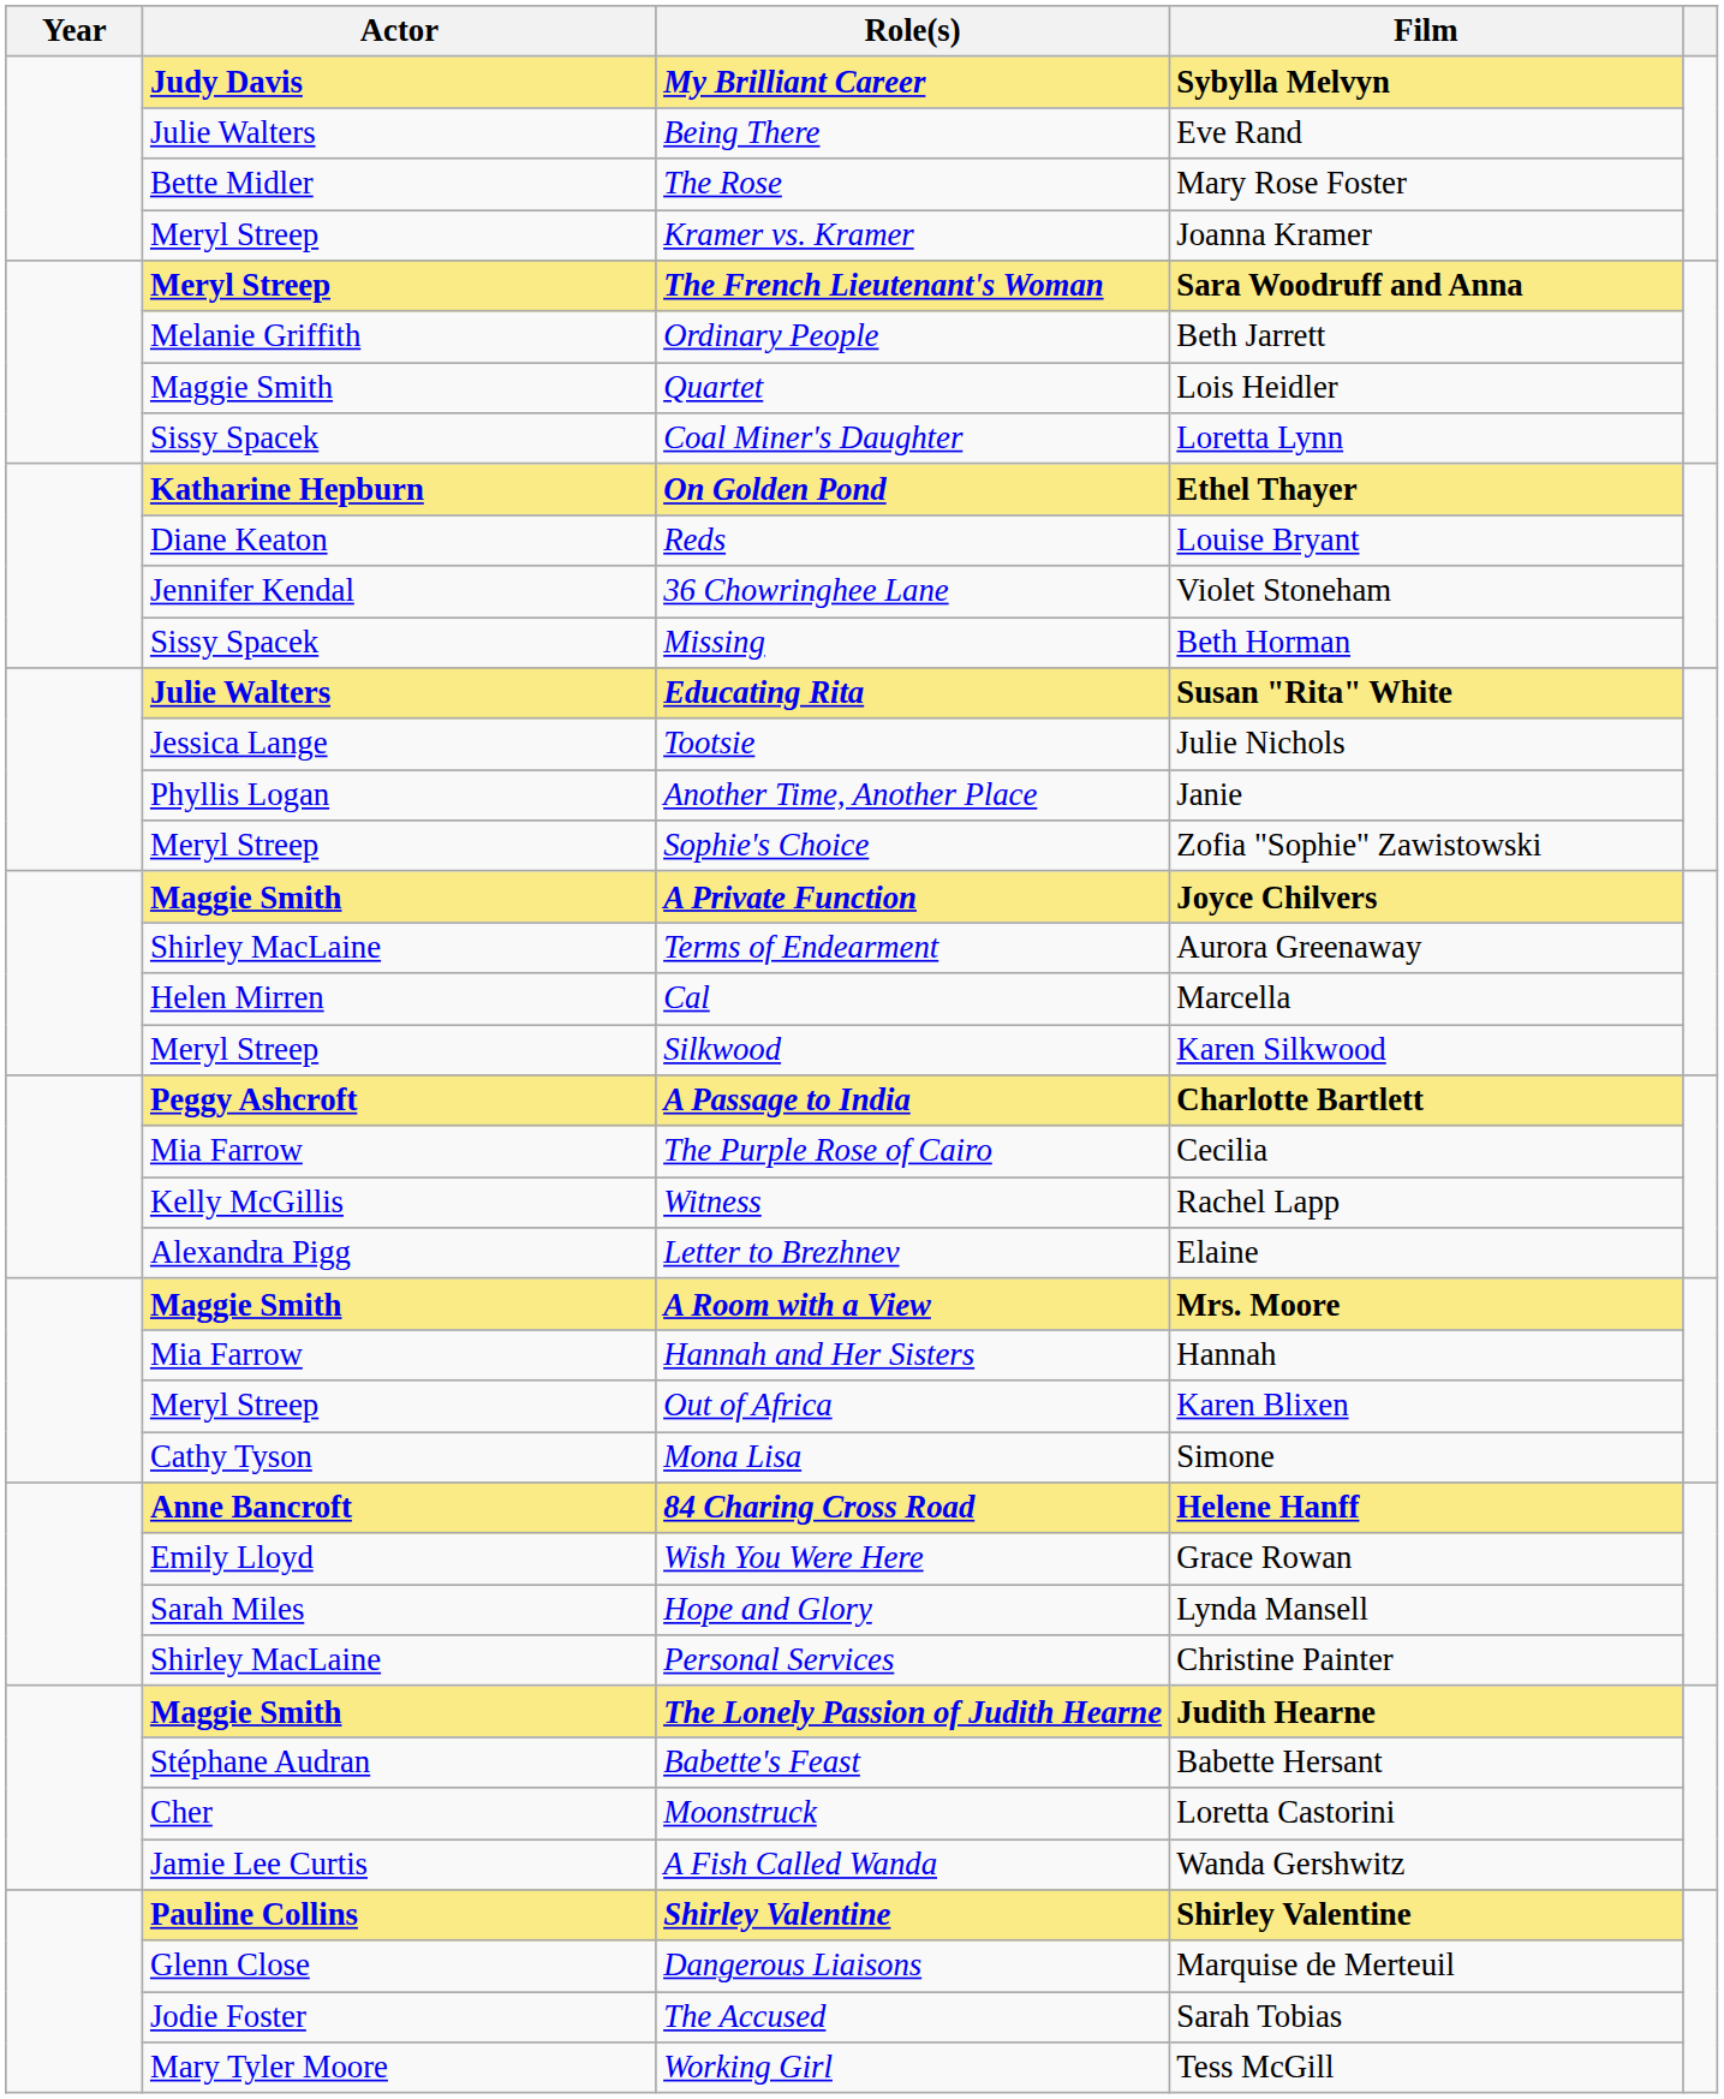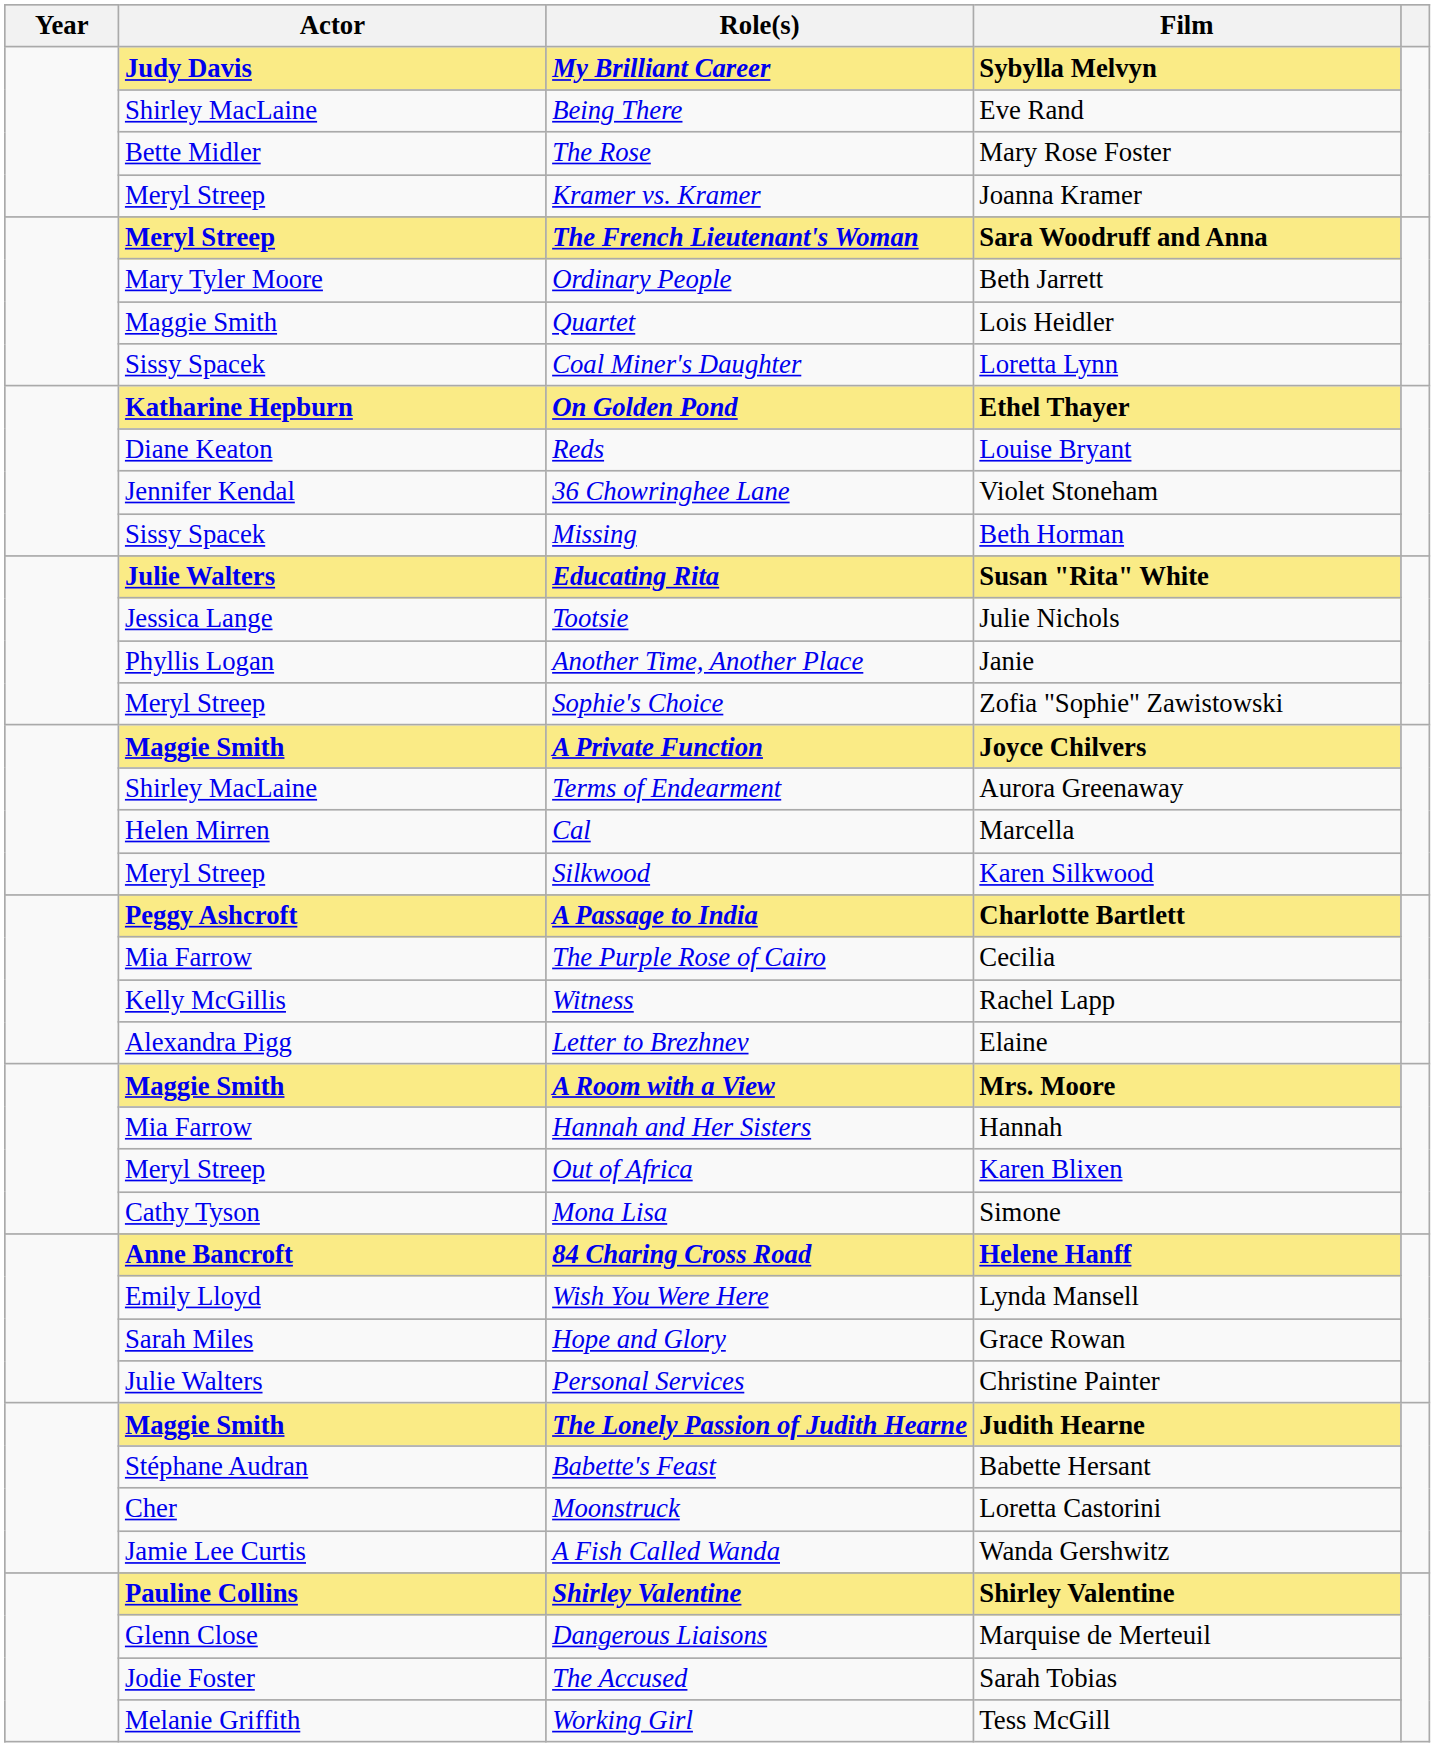 <table class="wikitable sortable">
 <tr>
 <th scope="col" style="width:8%;">Year</th>
 <th scope="col" style="width:30%;">Actor</th>
 <th scope="col" style="width:30%;">Role(s)</th>
 <th scope="col" style="width:30%;">Film</th>
 <th scope="col" style="width:2%;" class="unsortable"></th>
 </tr>
 <tr>
 <td rowspan="4"></td>
 <td style="background:#FAEB86"><strong><a href='#'>Judy Davis</a></strong></td>
 <td style="background:#FAEB86"><strong><em><a href='#'>My Brilliant Career</a></em></strong></td>
 <td style="background:#FAEB86"><strong>Sybylla Melvyn</strong></td>
 <td rowspan=4></td>
 </tr>
 <tr>
-<td><a href='#'>Julie Walters</a></td>
+<td><a href='#'>Shirley MacLaine</a></td>
 <td><em><a href='#'>Being There</a></em></td>
 <td>Eve Rand</td>
 </tr>
 <tr>
 <td><a href='#'>Bette Midler</a></td>
 <td><em><a href='#'>The Rose</a></em></td>
 <td>Mary Rose Foster</td>
 </tr>
 <tr>
 <td><a href='#'>Meryl Streep</a></td>
 <td><em><a href='#'>Kramer vs. Kramer</a></em></td>
 <td>Joanna Kramer</td>
 </tr>
 <tr>
 <td rowspan="4"></td>
 <td style="background:#FAEB86"><strong><a href='#'>Meryl Streep</a></strong></td>
 <td style="background:#FAEB86"><strong><em><a href='#'>The French Lieutenant's Woman</a></em></strong></td>
 <td style="background:#FAEB86"><strong>Sara Woodruff and Anna</strong></td>
 <td rowspan=4></td>
 </tr>
 <tr>
-<td><a href='#'>Melanie Griffith</a></td>
+<td><a href='#'>Mary Tyler Moore</a></td>
 <td><em><a href='#'>Ordinary People</a></em></td>
 <td>Beth Jarrett</td>
 </tr>
 <tr>
 <td><a href='#'>Maggie Smith</a></td>
 <td><em><a href='#'>Quartet</a></em></td>
 <td>Lois Heidler</td>
 </tr>
 <tr>
 <td><a href='#'>Sissy Spacek</a></td>
 <td><em><a href='#'>Coal Miner's Daughter</a></em></td>
 <td><a href='#'>Loretta Lynn</a></td>
 </tr>
 <tr>
 <td rowspan="4"></td>
 <td style="background:#FAEB86"><strong><a href='#'>Katharine Hepburn</a></strong></td>
 <td style="background:#FAEB86"><strong><em><a href='#'>On Golden Pond</a></em></strong></td>
 <td style="background:#FAEB86"><strong>Ethel Thayer</strong></td>
 <td rowspan=4></td>
 </tr>
 <tr>
 <td><a href='#'>Diane Keaton</a></td>
 <td><em><a href='#'>Reds</a></em></td>
 <td><a href='#'>Louise Bryant</a></td>
 </tr>
 <tr>
 <td><a href='#'>Jennifer Kendal</a></td>
 <td><em><a href='#'>36 Chowringhee Lane</a></em></td>
 <td>Violet Stoneham</td>
 </tr>
 <tr>
 <td><a href='#'>Sissy Spacek</a></td>
 <td><em><a href='#'>Missing</a></em></td>
 <td><a href='#'>Beth Horman</a></td>
 </tr>
 <tr>
 <td rowspan="4"></td>
 <td style="background:#FAEB86"><strong><a href='#'>Julie Walters</a></strong></td>
 <td style="background:#FAEB86"><strong><em><a href='#'>Educating Rita</a></em></strong></td>
 <td style="background:#FAEB86"><strong>Susan "Rita" White</strong></td>
 <td rowspan=4></td>
 </tr>
 <tr>
 <td><a href='#'>Jessica Lange</a></td>
 <td><em><a href='#'>Tootsie</a></em></td>
 <td>Julie Nichols</td>
 </tr>
 <tr>
 <td><a href='#'>Phyllis Logan</a></td>
 <td><em><a href='#'>Another Time, Another Place</a></em></td>
 <td>Janie</td>
 </tr>
 <tr>
 <td><a href='#'>Meryl Streep</a></td>
 <td><em><a href='#'>Sophie's Choice</a></em></td>
 <td>Zofia "Sophie" Zawistowski</td>
 </tr>
 <tr>
 <td rowspan="4"></td>
 <td style="background:#FAEB86"><strong><a href='#'>Maggie Smith</a></strong></td>
 <td style="background:#FAEB86"><strong><em><a href='#'>A Private Function</a></em></strong></td>
 <td style="background:#FAEB86"><strong>Joyce Chilvers</strong></td>
 <td rowspan=4></td>
 </tr>
 <tr>
 <td><a href='#'>Shirley MacLaine</a></td>
 <td><em><a href='#'>Terms of Endearment</a></em></td>
 <td>Aurora Greenaway</td>
 </tr>
 <tr>
 <td><a href='#'>Helen Mirren</a></td>
 <td><em><a href='#'>Cal</a></em></td>
 <td>Marcella</td>
 </tr>
 <tr>
 <td><a href='#'>Meryl Streep</a></td>
 <td><em><a href='#'>Silkwood</a></em></td>
 <td><a href='#'>Karen Silkwood</a></td>
 </tr>
 <tr>
 <td rowspan="4"></td>
 <td style="background:#FAEB86"><strong><a href='#'>Peggy Ashcroft</a></strong></td>
 <td style="background:#FAEB86"><strong><em><a href='#'>A Passage to India</a></em></strong></td>
 <td style="background:#FAEB86"><strong>Charlotte Bartlett</strong></td>
 <td rowspan=4></td>
 </tr>
 <tr>
 <td><a href='#'>Mia Farrow</a></td>
 <td><em><a href='#'>The Purple Rose of Cairo</a></em></td>
 <td>Cecilia</td>
 </tr>
 <tr>
 <td><a href='#'>Kelly McGillis</a></td>
 <td><em><a href='#'>Witness</a></em></td>
 <td>Rachel Lapp</td>
 </tr>
 <tr>
 <td><a href='#'>Alexandra Pigg</a></td>
 <td><em><a href='#'>Letter to Brezhnev</a></em></td>
 <td>Elaine</td>
 </tr>
 <tr>
 <td rowspan="4"></td>
 <td style="background:#FAEB86"><strong><a href='#'>Maggie Smith</a></strong></td>
 <td style="background:#FAEB86"><strong><em><a href='#'>A Room with a View</a></em></strong></td>
 <td style="background:#FAEB86"><strong>Mrs. Moore</strong></td>
 <td rowspan=4></td>
 </tr>
 <tr>
 <td><a href='#'>Mia Farrow</a></td>
 <td><em><a href='#'>Hannah and Her Sisters</a></em></td>
 <td>Hannah</td>
 </tr>
 <tr>
 <td><a href='#'>Meryl Streep</a></td>
 <td><em><a href='#'>Out of Africa</a></em></td>
 <td><a href='#'>Karen Blixen</a></td>
 </tr>
 <tr>
 <td><a href='#'>Cathy Tyson</a></td>
 <td><em><a href='#'>Mona Lisa</a></em></td>
 <td>Simone</td>
 </tr>
 <tr>
 <td rowspan="4"></td>
 <td style="background:#FAEB86"><strong><a href='#'>Anne Bancroft</a></strong></td>
 <td style="background:#FAEB86"><strong><em><a href='#'>84 Charing Cross Road</a></em></strong></td>
 <td style="background:#FAEB86"><strong><a href='#'>Helene Hanff</a></strong></td>
 <td rowspan=4></td>
 </tr>
 <tr>
 <td><a href='#'>Emily Lloyd</a></td>
 <td><em><a href='#'>Wish You Were Here</a></em></td>
-<td>Grace Rowan</td>
+<td>Lynda Mansell</td>
 </tr>
 <tr>
 <td><a href='#'>Sarah Miles</a></td>
 <td><em><a href='#'>Hope and Glory</a></em></td>
-<td>Lynda Mansell</td>
+<td>Grace Rowan</td>
 </tr>
 <tr>
-<td><a href='#'>Shirley MacLaine</a></td>
+<td><a href='#'>Julie Walters</a></td>
 <td><em><a href='#'>Personal Services</a></em></td>
 <td>Christine Painter</td>
 </tr>
 <tr>
 <td rowspan="4"></td>
 <td style="background:#FAEB86"><strong><a href='#'>Maggie Smith</a></strong></td>
 <td style="background:#FAEB86"><strong><em><a href='#'>The Lonely Passion of Judith Hearne</a></em></strong></td>
 <td style="background:#FAEB86"><strong>Judith Hearne</strong></td>
 <td rowspan=4></td>
 </tr>
 <tr>
 <td><a href='#'>Stéphane Audran</a></td>
 <td><em><a href='#'>Babette's Feast</a></em></td>
 <td>Babette Hersant</td>
 </tr>
 <tr>
 <td><a href='#'>Cher</a></td>
 <td><em><a href='#'>Moonstruck</a></em></td>
 <td>Loretta Castorini</td>
 </tr>
 <tr>
 <td><a href='#'>Jamie Lee Curtis</a></td>
 <td><em><a href='#'>A Fish Called Wanda</a></em></td>
 <td>Wanda Gershwitz</td>
 </tr>
 <tr>
 <td rowspan="4"></td>
 <td style="background:#FAEB86"><strong><a href='#'>Pauline Collins</a></strong></td>
 <td style="background:#FAEB86"><strong><em><a href='#'>Shirley Valentine</a></em></strong></td>
 <td style="background:#FAEB86"><strong>Shirley Valentine</strong></td>
 <td rowspan=4></td>
 </tr>
 <tr>
 <td><a href='#'>Glenn Close</a></td>
 <td><em><a href='#'>Dangerous Liaisons</a></em></td>
 <td>Marquise de Merteuil</td>
 </tr>
 <tr>
 <td><a href='#'>Jodie Foster</a></td>
 <td><em><a href='#'>The Accused</a></em></td>
 <td>Sarah Tobias</td>
 </tr>
 <tr>
-<td><a href='#'>Mary Tyler Moore</a></td>
+<td><a href='#'>Melanie Griffith</a></td>
 <td><em><a href='#'>Working Girl</a></em></td>
 <td>Tess McGill</td>
 </tr>
 </table>
